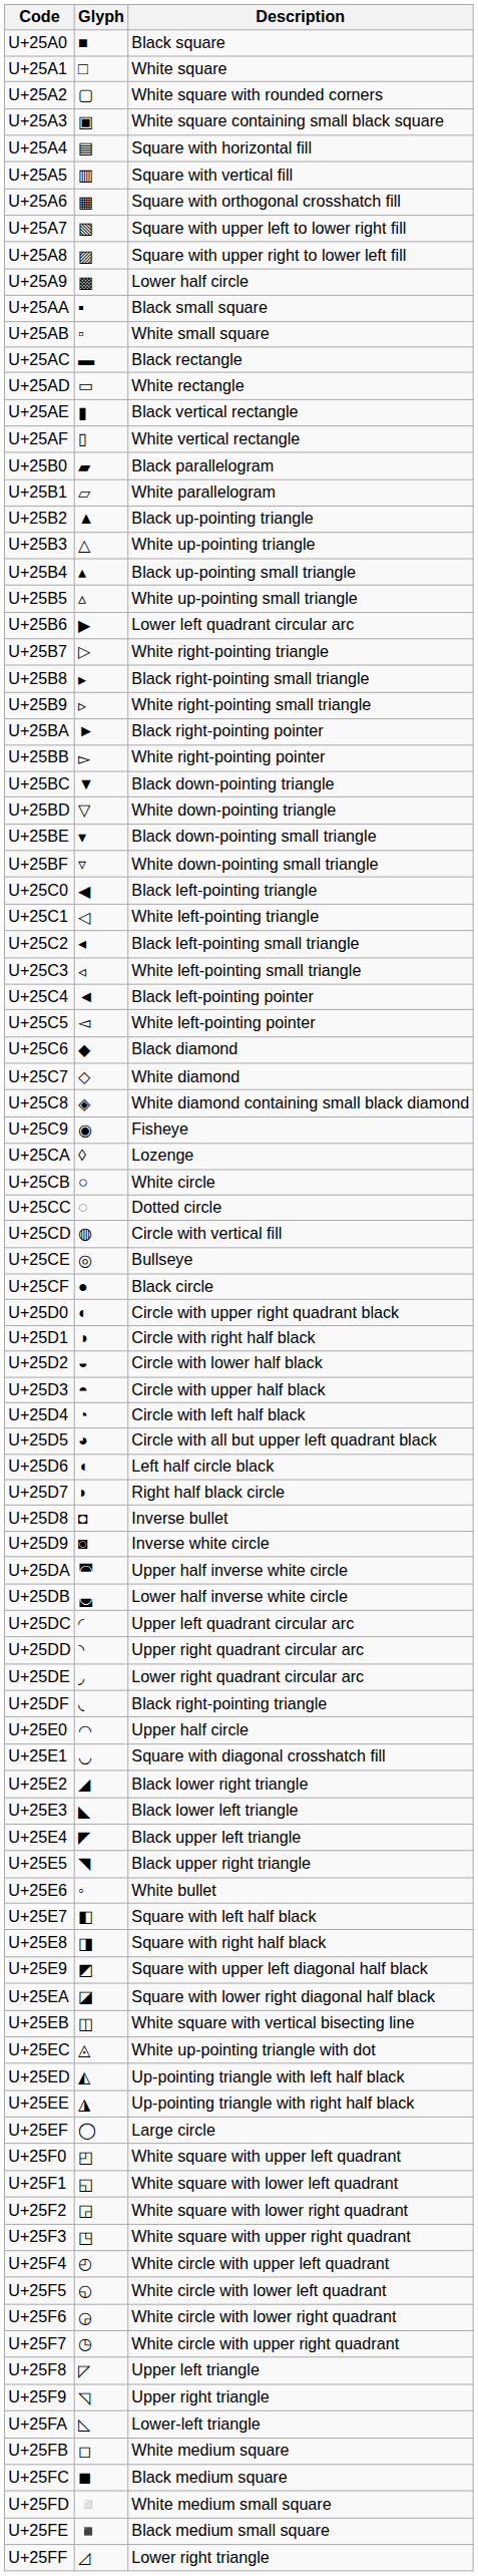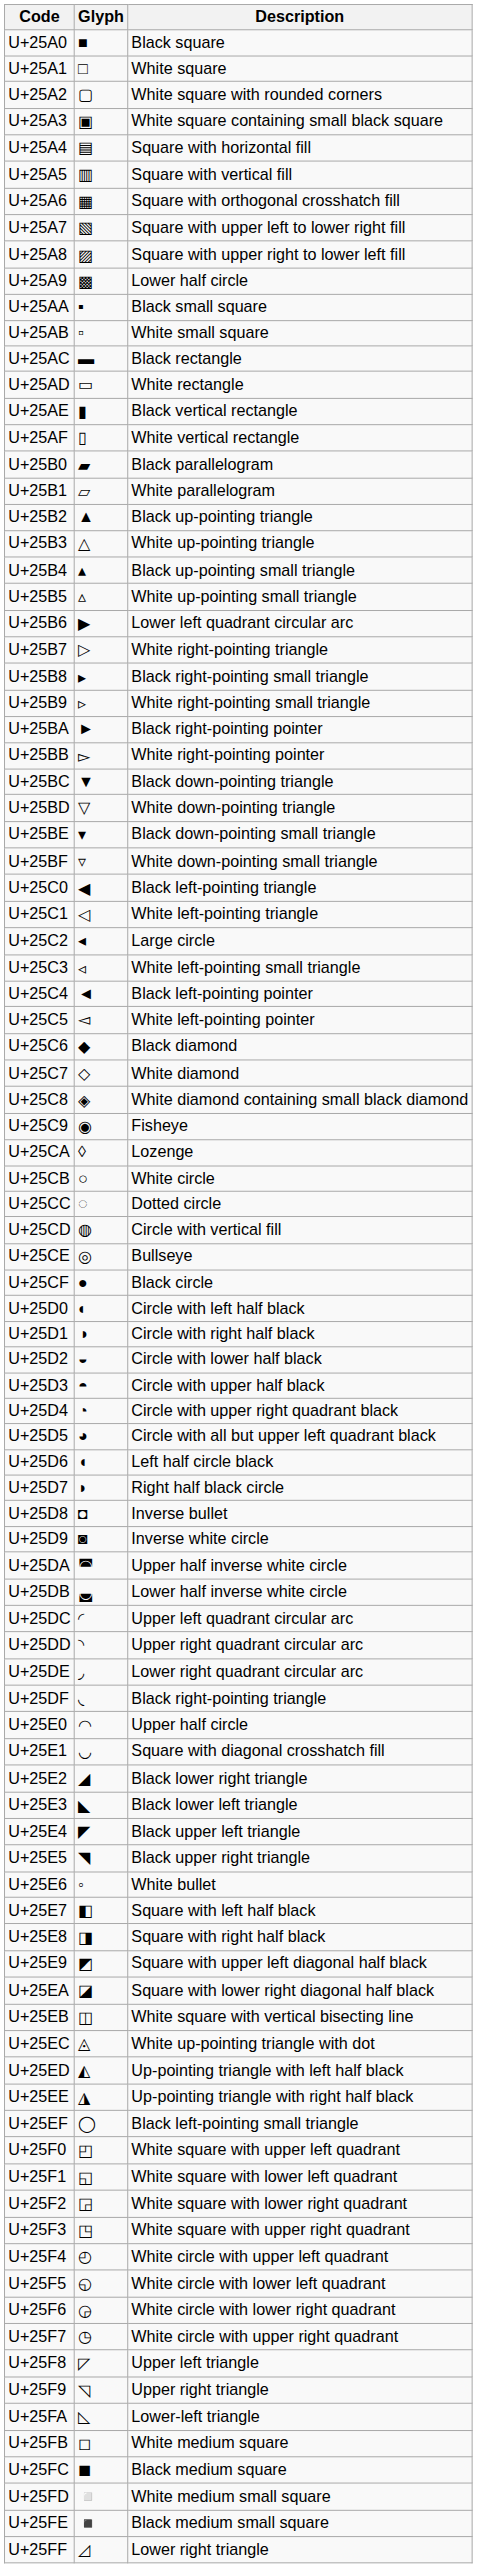 <table class="wikitable sortable collapsible" id="Table_Geometric_Shapes">
 <tr>
 <th>Code</th>
 <th>Glyph</th>
 <th>Description</th>
 </tr>
 <tr>
 <td>U+25A0</td>
 <td>■</td>
 <td>Black square</td>
 </tr>
 <tr>
 <td>U+25A1</td>
 <td>□</td>
 <td>White square</td>
 </tr>
 <tr>
 <td>U+25A2</td>
 <td>▢</td>
 <td>White square with rounded corners</td>
 </tr>
 <tr>
 <td>U+25A3</td>
 <td>▣</td>
 <td>White square containing small black square</td>
 </tr>
 <tr>
 <td>U+25A4</td>
 <td>▤</td>
 <td>Square with horizontal fill</td>
 </tr>
 <tr>
 <td>U+25A5</td>
 <td>▥</td>
 <td>Square with vertical fill</td>
 </tr>
 <tr>
 <td>U+25A6</td>
 <td>▦</td>
 <td>Square with orthogonal crosshatch fill</td>
 </tr>
 <tr>
 <td>U+25A7</td>
 <td>▧</td>
 <td>Square with upper left to lower right fill</td>
 </tr>
 <tr>
 <td>U+25A8</td>
 <td>▨</td>
 <td>Square with upper right to lower left fill</td>
 </tr>
 <tr>
 <td>U+25A9</td>
 <td>▩</td>
 <td>Lower half circle</td>
 </tr>
 <tr>
 <td>U+25AA</td>
 <td>▪</td>
 <td>Black small square</td>
 </tr>
 <tr>
 <td>U+25AB</td>
 <td>▫</td>
 <td>White small square</td>
 </tr>
 <tr>
 <td>U+25AC</td>
 <td>▬</td>
 <td>Black rectangle</td>
 </tr>
 <tr>
 <td>U+25AD</td>
 <td>▭</td>
 <td>White rectangle</td>
 </tr>
 <tr>
 <td>U+25AE</td>
 <td>▮</td>
 <td>Black vertical rectangle</td>
 </tr>
 <tr>
 <td>U+25AF</td>
 <td>▯</td>
 <td>White vertical rectangle</td>
 </tr>
 <tr>
 <td>U+25B0</td>
 <td>▰</td>
 <td>Black parallelogram</td>
 </tr>
 <tr>
 <td>U+25B1</td>
 <td>▱</td>
 <td>White parallelogram</td>
 </tr>
 <tr>
 <td>U+25B2</td>
 <td>▲</td>
 <td>Black up-pointing triangle</td>
 </tr>
 <tr>
 <td>U+25B3</td>
 <td>△</td>
 <td>White up-pointing triangle</td>
 </tr>
 <tr>
 <td>U+25B4</td>
 <td>▴</td>
 <td>Black up-pointing small triangle</td>
 </tr>
 <tr>
 <td>U+25B5</td>
 <td>▵</td>
 <td>White up-pointing small triangle</td>
 </tr>
 <tr>
 <td>U+25B6</td>
 <td>▶</td>
 <td>Lower left quadrant circular arc</td>
 </tr>
 <tr>
 <td>U+25B7</td>
 <td>▷</td>
 <td>White right-pointing triangle</td>
 </tr>
 <tr>
 <td>U+25B8</td>
 <td>▸</td>
 <td>Black right-pointing small triangle</td>
 </tr>
 <tr>
 <td>U+25B9</td>
 <td>▹</td>
 <td>White right-pointing small triangle</td>
 </tr>
 <tr>
 <td>U+25BA</td>
 <td>►</td>
 <td>Black right-pointing pointer</td>
 </tr>
 <tr>
 <td>U+25BB</td>
 <td>▻</td>
 <td>White right-pointing pointer</td>
 </tr>
 <tr>
 <td>U+25BC</td>
 <td>▼</td>
 <td>Black down-pointing triangle</td>
 </tr>
 <tr>
 <td>U+25BD</td>
 <td>▽</td>
 <td>White down-pointing triangle</td>
 </tr>
 <tr>
 <td>U+25BE</td>
 <td>▾</td>
 <td>Black down-pointing small triangle</td>
 </tr>
 <tr>
 <td>U+25BF</td>
 <td>▿</td>
 <td>White down-pointing small triangle</td>
 </tr>
 <tr>
 <td>U+25C0</td>
 <td>◀</td>
 <td>Black left-pointing triangle</td>
 </tr>
 <tr>
 <td>U+25C1</td>
 <td>◁</td>
 <td>White left-pointing triangle</td>
 </tr>
 <tr>
 <td>U+25C2</td>
 <td>◂</td>
-<td>Black left-pointing small triangle</td>
+<td>Large circle</td>
 </tr>
 <tr>
 <td>U+25C3</td>
 <td>◃</td>
 <td>White left-pointing small triangle</td>
 </tr>
 <tr>
 <td>U+25C4</td>
 <td>◄</td>
 <td>Black left-pointing pointer</td>
 </tr>
 <tr>
 <td>U+25C5</td>
 <td>◅</td>
 <td>White left-pointing pointer</td>
 </tr>
 <tr>
 <td>U+25C6</td>
 <td>◆</td>
 <td>Black diamond</td>
 </tr>
 <tr>
 <td>U+25C7</td>
 <td>◇</td>
 <td>White diamond</td>
 </tr>
 <tr>
 <td>U+25C8</td>
 <td>◈</td>
 <td>White diamond containing small black diamond</td>
 </tr>
 <tr>
 <td>U+25C9</td>
 <td>◉</td>
 <td>Fisheye</td>
 </tr>
 <tr>
 <td>U+25CA</td>
 <td>◊</td>
 <td>Lozenge</td>
 </tr>
 <tr>
 <td>U+25CB</td>
 <td>○</td>
 <td>White circle</td>
 </tr>
 <tr>
 <td>U+25CC</td>
 <td>◌</td>
 <td>Dotted circle</td>
 </tr>
 <tr>
 <td>U+25CD</td>
 <td>◍</td>
 <td>Circle with vertical fill</td>
 </tr>
 <tr>
 <td>U+25CE</td>
 <td>◎</td>
 <td>Bullseye</td>
 </tr>
 <tr>
 <td>U+25CF</td>
 <td>●</td>
 <td>Black circle</td>
 </tr>
 <tr>
 <td>U+25D0</td>
 <td>◐</td>
-<td>Circle with upper right quadrant black</td>
+<td>Circle with left half black</td>
 </tr>
 <tr>
 <td>U+25D1</td>
 <td>◑</td>
 <td>Circle with right half black</td>
 </tr>
 <tr>
 <td>U+25D2</td>
 <td>◒</td>
 <td>Circle with lower half black</td>
 </tr>
 <tr>
 <td>U+25D3</td>
 <td>◓</td>
 <td>Circle with upper half black</td>
 </tr>
 <tr>
 <td>U+25D4</td>
 <td>◔</td>
-<td>Circle with left half black</td>
+<td>Circle with upper right quadrant black</td>
 </tr>
 <tr>
 <td>U+25D5</td>
 <td>◕</td>
 <td>Circle with all but upper left quadrant black</td>
 </tr>
 <tr>
 <td>U+25D6</td>
 <td>◖</td>
 <td>Left half circle black</td>
 </tr>
 <tr>
 <td>U+25D7</td>
 <td>◗</td>
 <td>Right half black circle</td>
 </tr>
 <tr>
 <td>U+25D8</td>
 <td>◘</td>
 <td>Inverse bullet</td>
 </tr>
 <tr>
 <td>U+25D9</td>
 <td>◙</td>
 <td>Inverse white circle</td>
 </tr>
 <tr>
 <td>U+25DA</td>
 <td>◚</td>
 <td>Upper half inverse white circle</td>
 </tr>
 <tr>
 <td>U+25DB</td>
 <td>◛</td>
 <td>Lower half inverse white circle</td>
 </tr>
 <tr>
 <td>U+25DC</td>
 <td>◜</td>
 <td>Upper left quadrant circular arc</td>
 </tr>
 <tr>
 <td>U+25DD</td>
 <td>◝</td>
 <td>Upper right quadrant circular arc</td>
 </tr>
 <tr>
 <td>U+25DE</td>
 <td>◞</td>
 <td>Lower right quadrant circular arc</td>
 </tr>
 <tr>
 <td>U+25DF</td>
 <td>◟</td>
 <td>Black right-pointing triangle</td>
 </tr>
 <tr>
 <td>U+25E0</td>
 <td>◠</td>
 <td>Upper half circle</td>
 </tr>
 <tr>
 <td>U+25E1</td>
 <td>◡</td>
 <td>Square with diagonal crosshatch fill</td>
 </tr>
 <tr>
 <td>U+25E2</td>
 <td>◢</td>
 <td>Black lower right triangle</td>
 </tr>
 <tr>
 <td>U+25E3</td>
 <td>◣</td>
 <td>Black lower left triangle</td>
 </tr>
 <tr>
 <td>U+25E4</td>
 <td>◤</td>
 <td>Black upper left triangle</td>
 </tr>
 <tr>
 <td>U+25E5</td>
 <td>◥</td>
 <td>Black upper right triangle</td>
 </tr>
 <tr>
 <td>U+25E6</td>
 <td>◦</td>
 <td>White bullet</td>
 </tr>
 <tr>
 <td>U+25E7</td>
 <td>◧</td>
 <td>Square with left half black</td>
 </tr>
 <tr>
 <td>U+25E8</td>
 <td>◨</td>
 <td>Square with right half black</td>
 </tr>
 <tr>
 <td>U+25E9</td>
 <td>◩</td>
 <td>Square with upper left diagonal half black</td>
 </tr>
 <tr>
 <td>U+25EA</td>
 <td>◪</td>
 <td>Square with lower right diagonal half black</td>
 </tr>
 <tr>
 <td>U+25EB</td>
 <td>◫</td>
 <td>White square with vertical bisecting line</td>
 </tr>
 <tr>
 <td>U+25EC</td>
 <td>◬</td>
 <td>White up-pointing triangle with dot</td>
 </tr>
 <tr>
 <td>U+25ED</td>
 <td>◭</td>
 <td>Up-pointing triangle with left half black</td>
 </tr>
 <tr>
 <td>U+25EE</td>
 <td>◮</td>
 <td>Up-pointing triangle with right half black</td>
 </tr>
 <tr>
 <td>U+25EF</td>
 <td>◯</td>
-<td>Large circle</td>
+<td>Black left-pointing small triangle</td>
 </tr>
 <tr>
 <td>U+25F0</td>
 <td>◰</td>
 <td>White square with upper left quadrant</td>
 </tr>
 <tr>
 <td>U+25F1</td>
 <td>◱</td>
 <td>White square with lower left quadrant</td>
 </tr>
 <tr>
 <td>U+25F2</td>
 <td>◲</td>
 <td>White square with lower right quadrant</td>
 </tr>
 <tr>
 <td>U+25F3</td>
 <td>◳</td>
 <td>White square with upper right quadrant</td>
 </tr>
 <tr>
 <td>U+25F4</td>
 <td>◴</td>
 <td>White circle with upper left quadrant</td>
 </tr>
 <tr>
 <td>U+25F5</td>
 <td>◵</td>
 <td>White circle with lower left quadrant</td>
 </tr>
 <tr>
 <td>U+25F6</td>
 <td>◶</td>
 <td>White circle with lower right quadrant</td>
 </tr>
 <tr>
 <td>U+25F7</td>
 <td>◷</td>
 <td>White circle with upper right quadrant</td>
 </tr>
 <tr>
 <td>U+25F8</td>
 <td>◸</td>
 <td>Upper left triangle</td>
 </tr>
 <tr>
 <td>U+25F9</td>
 <td>◹</td>
 <td>Upper right triangle</td>
 </tr>
 <tr>
 <td>U+25FA</td>
 <td>◺</td>
 <td>Lower-left triangle</td>
 </tr>
 <tr>
 <td>U+25FB</td>
 <td>◻</td>
 <td>White medium square</td>
 </tr>
 <tr>
 <td>U+25FC</td>
 <td>◼</td>
 <td>Black medium square</td>
 </tr>
 <tr>
 <td>U+25FD</td>
 <td>◽</td>
 <td>White medium small square</td>
 </tr>
 <tr>
 <td>U+25FE</td>
 <td>◾</td>
 <td>Black medium small square</td>
 </tr>
 <tr>
 <td>U+25FF</td>
 <td>◿</td>
 <td>Lower right triangle</td>
 </tr>
 </table>
